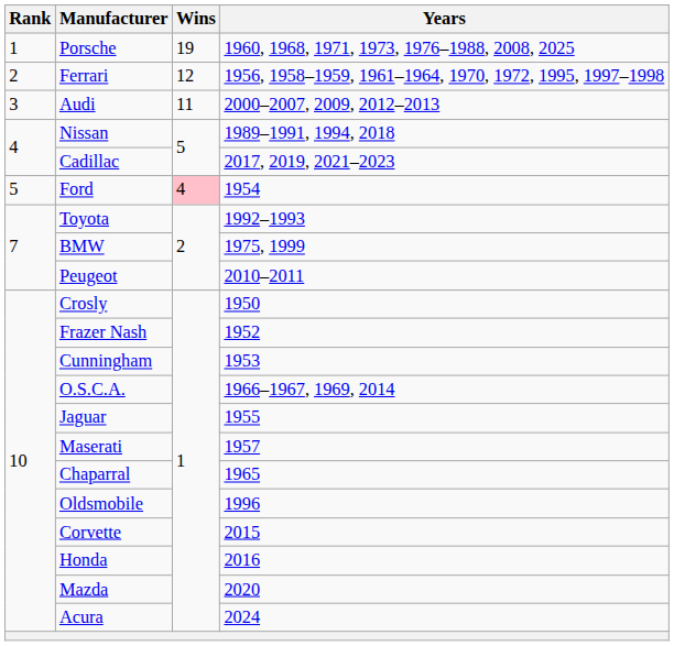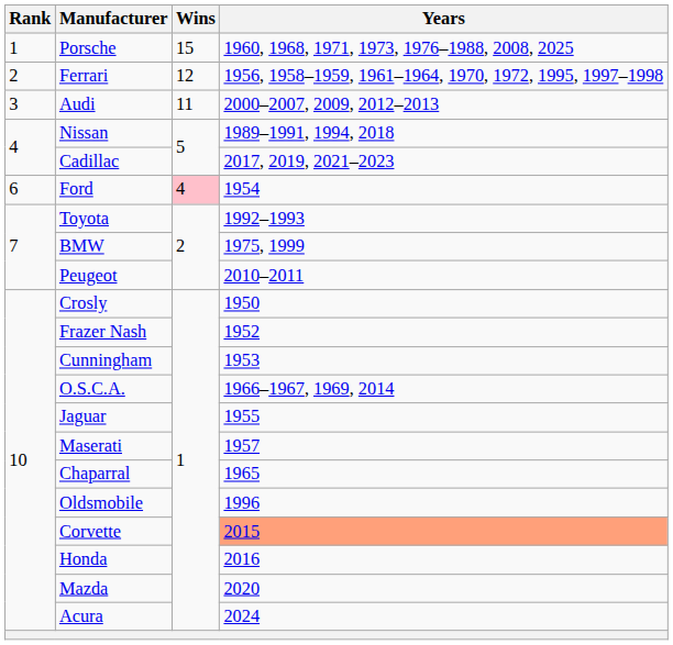 <table class=wikitable>
 <tr>
 <th>Rank</th>
 <th>Manufacturer</th>
 <th>Wins</th>
 <th>Years</th>
 </tr>
 <tr>
 <td>1</td>
 <td> <a href='#'>Porsche</a></td>
-<td>19</td>
+<td>15</td>
 <td><a href='#'>1960</a>, <a href='#'>1968</a>, <a href='#'>1971</a>, <a href='#'>1973</a>, <a href='#'>1976</a>–<a href='#'>1988</a>, <a href='#'>2008</a>, <a href='#'>2025</a></td>
 </tr>
 <tr>
 <td>2</td>
 <td> <a href='#'>Ferrari</a></td>
 <td>12</td>
 <td><a href='#'>1956</a>, <a href='#'>1958</a>–<a href='#'>1959</a>, <a href='#'>1961</a>–<a href='#'>1964</a>, <a href='#'>1970</a>, <a href='#'>1972</a>, <a href='#'>1995</a>, <a href='#'>1997</a>–<a href='#'>1998</a></td>
 </tr>
 <tr>
 <td>3</td>
 <td> <a href='#'>Audi</a></td>
 <td>11</td>
 <td><a href='#'>2000</a>–<a href='#'>2007</a>, <a href='#'>2009</a>, <a href='#'>2012</a>–<a href='#'>2013</a></td>
 </tr>
 <tr>
 <td rowspan="2">4</td>
 <td> <a href='#'>Nissan</a></td>
 <td rowspan="2">5</td>
 <td><a href='#'>1989</a>–<a href='#'>1991</a>, <a href='#'>1994</a>, <a href='#'>2018</a></td>
 </tr>
 <tr>
 <td> <a href='#'>Cadillac</a></td>
 <td><a href='#'>2017</a>, <a href='#'>2019</a>, <a href='#'>2021</a>–<a href='#'>2023</a></td>
 </tr>
 <tr>
-<td>5</td>
+<td>6</td>
 <td> <a href='#'>Ford</a></td>
 <td style="background: pink;">4</td>
 <td><a href='#'>1954</a></td>
 </tr>
 <tr>
 <td rowspan=3>7</td>
 <td> <a href='#'>Toyota</a></td>
 <td rowspan=3>2</td>
 <td><a href='#'>1992</a>–<a href='#'>1993</a></td>
 </tr>
 <tr>
 <td> <a href='#'>BMW</a></td>
 <td><a href='#'>1975</a>, <a href='#'>1999</a></td>
 </tr>
 <tr>
 <td> <a href='#'>Peugeot</a></td>
 <td><a href='#'>2010</a>–<a href='#'>2011</a></td>
 </tr>
 <tr>
 <td rowspan=12>10</td>
 <td> <a href='#'>Crosly</a></td>
 <td rowspan=12>1</td>
 <td><a href='#'>1950</a></td>
 </tr>
 <tr>
 <td> <a href='#'>Frazer Nash</a></td>
 <td><a href='#'>1952</a></td>
 </tr>
 <tr>
 <td> <a href='#'>Cunningham</a></td>
 <td><a href='#'>1953</a></td>
 </tr>
 <tr>
 <td> <a href='#'>O.S.C.A.</a></td>
 <td><a href='#'>1966</a>–<a href='#'>1967</a>, <a href='#'>1969</a>, <a href='#'>2014</a></td>
 </tr>
 <tr>
 <td> <a href='#'>Jaguar</a></td>
 <td><a href='#'>1955</a></td>
 </tr>
 <tr>
 <td> <a href='#'>Maserati</a></td>
 <td><a href='#'>1957</a></td>
 </tr>
 <tr>
 <td> <a href='#'>Chaparral</a></td>
 <td><a href='#'>1965</a></td>
 </tr>
 <tr>
 <td> <a href='#'>Oldsmobile</a></td>
 <td><a href='#'>1996</a></td>
 </tr>
 <tr>
 <td> <a href='#'>Corvette</a></td>
-<td><a href='#'>2015</a></td>
+<td style="background: lightsalmon;"><a href='#'>2015</a></td>
 </tr>
 <tr>
 <td> <a href='#'>Honda</a></td>
 <td><a href='#'>2016</a></td>
 </tr>
 <tr>
 <td> <a href='#'>Mazda</a></td>
 <td><a href='#'>2020</a></td>
 </tr>
 <tr>
 <td> <a href='#'>Acura</a></td>
 <td><a href='#'>2024</a></td>
 </tr>
 <tr>
 <th colspan="4" style="text-align:center;"></th>
 </tr>
 </table>
